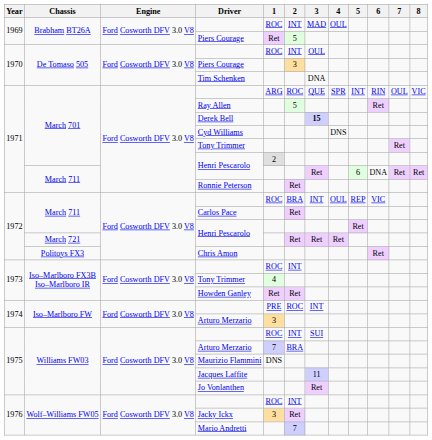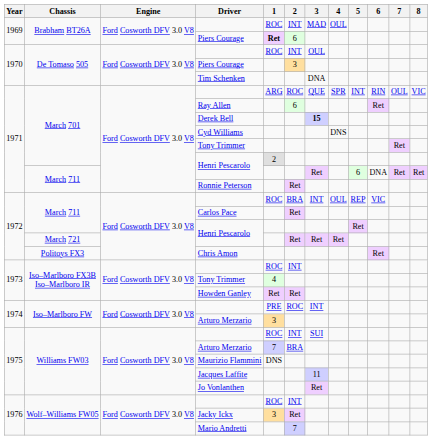 <table class="wikitable" style="text-align:center; font-size:85%">
 <tr>
 <th>Year</th>
 <th>Chassis</th>
 <th>Engine</th>
 <th>Driver</th>
 <th>1</th>
 <th>2</th>
 <th>3</th>
 <th>4</th>
 <th>5</th>
 <th>6</th>
 <th>7</th>
 <th>8</th>
 </tr>
 <tr>
 <td rowspan="2">1969</td>
 <td rowspan="2"><a href='#'>Brabham</a> <a href='#'>BT26A</a></td>
 <td rowspan="2"><a href='#'>Ford</a> <a href='#'>Cosworth DFV</a> 3.0 <a href='#'>V8</a></td>
 <td></td>
 <td><a href='#'>ROC</a></td>
 <td><a href='#'>INT</a></td>
 <td><a href='#'>MAD</a></td>
 <td><a href='#'>OUL</a></td>
 <td></td>
 <td></td>
 <td></td>
 <td></td>
 </tr>
 <tr>
 <td align=left> <a href='#'>Piers Courage</a></td>
-<td style="background:#EFCFFF;">Ret</td>
-<td style="background:#DFFFDF;">5</td>
+<td style="background:#EFCFFF;"><strong>Ret</strong></td>
+<td style="background:#DFFFDF;">6</td>
 <td></td>
 <td></td>
 <td></td>
 <td></td>
 <td></td>
 <td></td>
 </tr>
 <tr>
 <td rowspan="3">1970</td>
 <td rowspan="3"><a href='#'>De Tomaso</a> <a href='#'>505</a></td>
 <td rowspan="3"><a href='#'>Ford</a> <a href='#'>Cosworth DFV</a> 3.0 <a href='#'>V8</a></td>
 <td></td>
 <td><a href='#'>ROC</a></td>
 <td><a href='#'>INT</a></td>
 <td><a href='#'>OUL</a></td>
 <td></td>
 <td></td>
 <td></td>
 <td></td>
 <td></td>
 </tr>
 <tr>
 <td align=left> <a href='#'>Piers Courage</a></td>
 <td></td>
 <td style="background:#FFDF9F;">3</td>
 <td></td>
 <td></td>
 <td></td>
 <td></td>
 <td></td>
 <td></td>
 </tr>
 <tr>
 <td align=left> <a href='#'>Tim Schenken</a></td>
 <td></td>
 <td></td>
 <td>DNA</td>
 <td></td>
 <td></td>
 <td></td>
 <td></td>
 <td></td>
 </tr>
 <tr>
 <td rowspan="8">1971</td>
 <td rowspan="6"><a href='#'>March</a> <a href='#'>701</a></td>
 <td rowspan="8"><a href='#'>Ford</a> <a href='#'>Cosworth DFV</a> 3.0 <a href='#'>V8</a></td>
 <td></td>
 <td><a href='#'>ARG</a></td>
 <td><a href='#'>ROC</a></td>
 <td><a href='#'>QUE</a></td>
 <td><a href='#'>SPR</a></td>
 <td><a href='#'>INT</a></td>
 <td><a href='#'>RIN</a></td>
 <td><a href='#'>OUL</a></td>
 <td><a href='#'>VIC</a></td>
 </tr>
 <tr>
 <td align=left> <a href='#'>Ray Allen</a></td>
 <td></td>
-<td style="background:#DFFFDF;">5</td>
+<td style="background:#DFFFDF;">6</td>
 <td></td>
 <td></td>
 <td></td>
 <td style="background:#EFCFFF;">Ret</td>
 <td></td>
 <td></td>
 </tr>
 <tr>
 <td align=left> <a href='#'>Derek Bell</a></td>
 <td></td>
 <td></td>
 <td style="background:#CFCFFF;"><strong>15</strong></td>
 <td></td>
 <td></td>
 <td></td>
 <td></td>
 <td></td>
 </tr>
 <tr>
 <td align=left> <a href='#'>Cyd Williams</a></td>
 <td></td>
 <td></td>
 <td></td>
 <td>DNS</td>
 <td></td>
 <td></td>
 <td></td>
 <td></td>
 </tr>
 <tr>
 <td align=left> <a href='#'>Tony Trimmer</a></td>
 <td></td>
 <td></td>
 <td></td>
 <td></td>
 <td></td>
 <td></td>
 <td style="background:#EFCFFF;">Ret</td>
 <td></td>
 </tr>
 <tr>
 <td rowspan="2" align=left> <a href='#'>Henri Pescarolo</a></td>
 <td style="background:#DFDFDF;">2</td>
 <td></td>
 <td></td>
 <td></td>
 <td></td>
 <td></td>
 <td></td>
 <td></td>
 </tr>
 <tr>
 <td rowspan="2"><a href='#'>March</a> <a href='#'>711</a></td>
 <td></td>
 <td></td>
 <td style="background:#EFCFFF;">Ret</td>
 <td></td>
 <td style="background:#DFFFDF;">6</td>
 <td>DNA</td>
 <td style="background:#EFCFFF;">Ret</td>
 <td style="background:#EFCFFF;">Ret</td>
 </tr>
 <tr>
 <td align=left> <a href='#'>Ronnie Peterson</a></td>
 <td></td>
 <td style="background:#EFCFFF;">Ret</td>
 <td></td>
 <td></td>
 <td></td>
 <td></td>
 <td></td>
 <td></td>
 </tr>
 <tr>
 <td rowspan="5">1972</td>
 <td rowspan="3"><a href='#'>March</a> <a href='#'>711</a></td>
 <td rowspan="5"><a href='#'>Ford</a> <a href='#'>Cosworth DFV</a> 3.0 <a href='#'>V8</a></td>
 <td></td>
 <td><a href='#'>ROC</a></td>
 <td><a href='#'>BRA</a></td>
 <td><a href='#'>INT</a></td>
 <td><a href='#'>OUL</a></td>
 <td><a href='#'>REP</a></td>
 <td><a href='#'>VIC</a></td>
 <td></td>
 <td></td>
 </tr>
 <tr>
 <td align="left"> <a href='#'>Carlos Pace</a></td>
 <td></td>
 <td style="background:#EFCFFF;">Ret</td>
 <td></td>
 <td></td>
 <td></td>
 <td></td>
 <td></td>
 <td></td>
 </tr>
 <tr>
 <td rowspan="2" align="left"> <a href='#'>Henri Pescarolo</a></td>
 <td></td>
 <td></td>
 <td></td>
 <td></td>
 <td style="background:#EFCFFF;">Ret</td>
 <td></td>
 <td></td>
 <td></td>
 </tr>
 <tr>
 <td><a href='#'>March</a> <a href='#'>721</a></td>
 <td></td>
 <td style="background:#EFCFFF;">Ret</td>
 <td style="background:#EFCFFF;">Ret</td>
 <td style="background:#EFCFFF;">Ret</td>
 <td></td>
 <td></td>
 <td></td>
 <td></td>
 </tr>
 <tr>
 <td><a href='#'>Politoys FX3</a></td>
 <td align="left"> <a href='#'>Chris Amon</a></td>
 <td></td>
 <td></td>
 <td></td>
 <td></td>
 <td></td>
 <td style="background:#EFCFFF;">Ret</td>
 <td></td>
 <td></td>
 </tr>
 <tr>
 <td rowspan="3">1973</td>
 <td rowspan="3"><a href='#'>Iso–Marlboro FX3B</a><br><a href='#'>Iso–Marlboro IR</a></td>
 <td rowspan="3"><a href='#'>Ford</a> <a href='#'>Cosworth DFV</a> 3.0 <a href='#'>V8</a></td>
 <td></td>
 <td><a href='#'>ROC</a></td>
 <td><a href='#'>INT</a></td>
 <td></td>
 <td></td>
 <td></td>
 <td></td>
 <td></td>
 <td></td>
 </tr>
 <tr>
 <td align=left> <a href='#'>Tony Trimmer</a></td>
 <td style="background:#DFFFDF;">4</td>
 <td></td>
 <td></td>
 <td></td>
 <td></td>
 <td></td>
 <td></td>
 <td></td>
 </tr>
 <tr>
 <td align=left> <a href='#'>Howden Ganley</a></td>
 <td style="background:#EFCFFF;">Ret</td>
 <td style="background:#EFCFFF;">Ret</td>
 <td></td>
 <td></td>
 <td></td>
 <td></td>
 <td></td>
 <td></td>
 </tr>
 <tr>
 <td rowspan="2">1974</td>
 <td rowspan="2"><a href='#'>Iso–Marlboro FW</a></td>
 <td rowspan="2"><a href='#'>Ford</a> <a href='#'>Cosworth DFV</a> 3.0 <a href='#'>V8</a></td>
 <td></td>
 <td><a href='#'>PRE</a></td>
 <td><a href='#'>ROC</a></td>
 <td><a href='#'>INT</a></td>
 <td></td>
 <td></td>
 <td></td>
 <td></td>
 <td></td>
 </tr>
 <tr>
 <td align=left> <a href='#'>Arturo Merzario</a></td>
 <td style="background:#FFDF9F;">3</td>
 <td></td>
 <td></td>
 <td></td>
 <td></td>
 <td></td>
 <td></td>
 <td></td>
 </tr>
 <tr>
 <td rowspan="5">1975</td>
 <td rowspan="5"><a href='#'>Williams FW03</a></td>
 <td rowspan="5"><a href='#'>Ford</a> <a href='#'>Cosworth DFV</a> 3.0 <a href='#'>V8</a></td>
 <td></td>
 <td><a href='#'>ROC</a></td>
 <td><a href='#'>INT</a></td>
 <td><a href='#'>SUI</a></td>
 <td></td>
 <td></td>
 <td></td>
 <td></td>
 <td></td>
 </tr>
 <tr>
 <td align=left> <a href='#'>Arturo Merzario</a></td>
 <td style="background:#CFCFFF;">7</td>
 <td><a href='#'>BRA</a></td>
 <td></td>
 <td></td>
 <td></td>
 <td></td>
 <td></td>
 <td></td>
 </tr>
 <tr>
 <td align=left> <a href='#'>Maurizio Flammini</a></td>
 <td>DNS</td>
 <td></td>
 <td></td>
 <td></td>
 <td></td>
 <td></td>
 <td></td>
 <td></td>
 </tr>
 <tr>
 <td align=left> <a href='#'>Jacques Laffite</a></td>
 <td></td>
 <td></td>
 <td style="background:#CFCFFF;">11</td>
 <td></td>
 <td></td>
 <td></td>
 <td></td>
 <td></td>
 </tr>
 <tr>
 <td align=left> <a href='#'>Jo Vonlanthen</a></td>
 <td></td>
 <td></td>
 <td style="background:#EFCFFF;">Ret</td>
 <td></td>
 <td></td>
 <td></td>
 <td></td>
 <td></td>
 </tr>
 <tr>
 <td rowspan="3">1976</td>
 <td rowspan="3"><a href='#'>Wolf–Williams FW05</a></td>
 <td rowspan="3"><a href='#'>Ford</a> <a href='#'>Cosworth DFV</a> 3.0 <a href='#'>V8</a></td>
 <td></td>
 <td><a href='#'>ROC</a></td>
 <td><a href='#'>INT</a></td>
 <td></td>
 <td></td>
 <td></td>
 <td></td>
 <td></td>
 <td></td>
 </tr>
 <tr>
 <td align=left> <a href='#'>Jacky Ickx</a></td>
 <td style="background:#FFDF9F;">3</td>
 <td style="background:#EFCFFF;">Ret</td>
 <td></td>
 <td></td>
 <td></td>
 <td></td>
 <td></td>
 <td></td>
 </tr>
 <tr>
 <td align=left> <a href='#'>Mario Andretti</a></td>
 <td></td>
 <td style="background:#CFCFFF;">7</td>
 <td></td>
 <td></td>
 <td></td>
 <td></td>
 <td></td>
 <td></td>
 </tr>
 </table>
